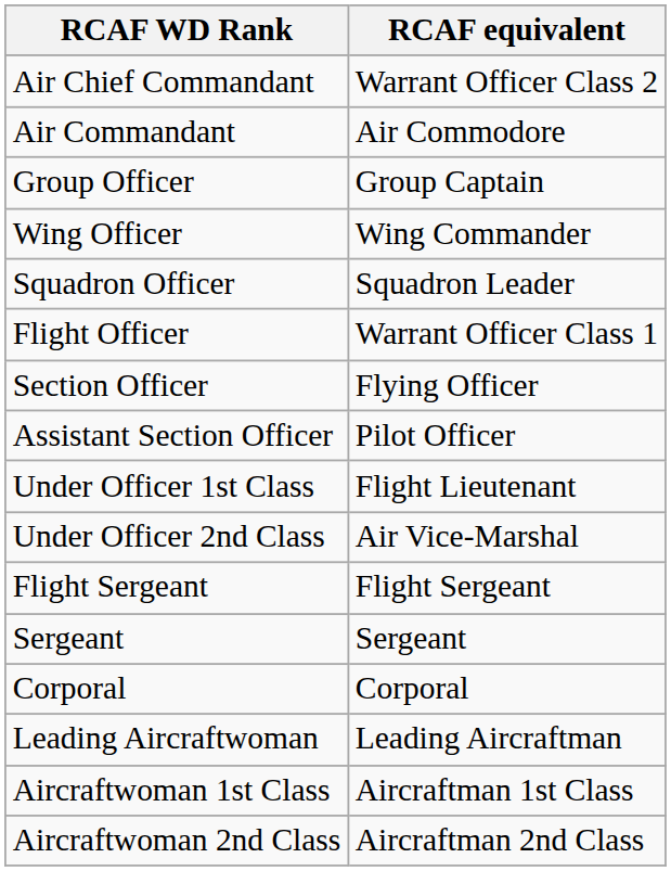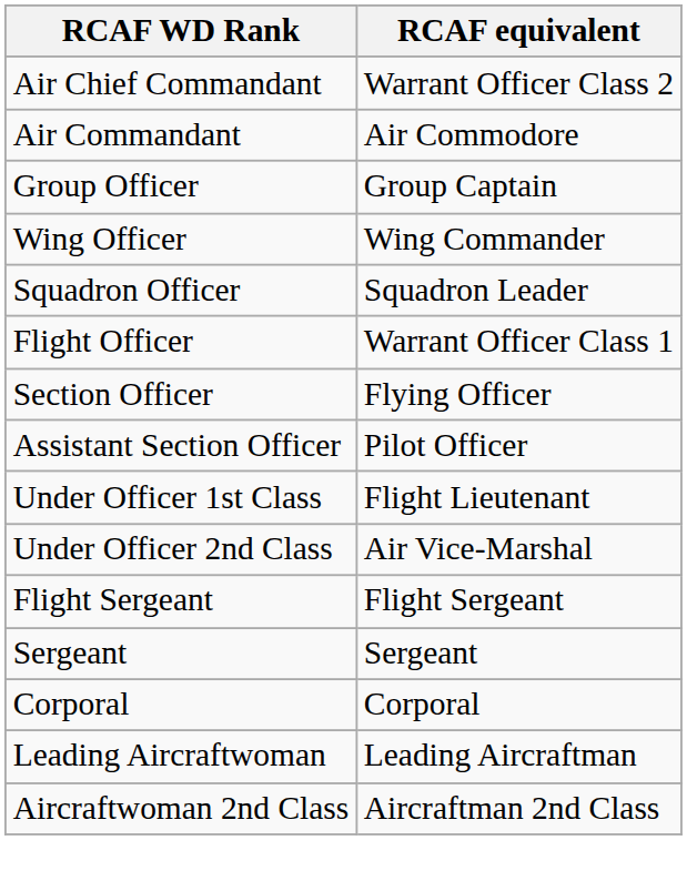 <table class="wikitable">
 <tr>
 <th>RCAF WD Rank</th>
 <th>RCAF equivalent</th>
 </tr>
 <tr>
 <td>Air Chief Commandant</td>
 <td>Warrant Officer Class 2</td>
 </tr>
 <tr>
 <td>Air Commandant</td>
 <td>Air Commodore</td>
 </tr>
 <tr>
 <td>Group Officer</td>
 <td>Group Captain</td>
 </tr>
 <tr>
 <td>Wing Officer</td>
 <td>Wing Commander</td>
 </tr>
 <tr>
 <td>Squadron Officer</td>
 <td>Squadron Leader</td>
 </tr>
 <tr>
 <td>Flight Officer</td>
 <td>Warrant Officer Class 1</td>
 </tr>
 <tr>
 <td>Section Officer</td>
 <td>Flying Officer</td>
 </tr>
 <tr>
 <td>Assistant Section Officer</td>
 <td>Pilot Officer</td>
 </tr>
 <tr>
 <td>Under Officer 1st Class</td>
 <td>Flight Lieutenant</td>
 </tr>
 <tr>
 <td>Under Officer 2nd Class</td>
 <td>Air Vice-Marshal</td>
 </tr>
 <tr>
 <td>Flight Sergeant</td>
 <td>Flight Sergeant</td>
 </tr>
 <tr>
 <td>Sergeant</td>
 <td>Sergeant</td>
 </tr>
 <tr>
 <td>Corporal</td>
 <td>Corporal</td>
 </tr>
 <tr>
 <td>Leading Aircraftwoman</td>
 <td>Leading Aircraftman</td>
 </tr>
 <tr>
-<td>Aircraftwoman 1st Class</td>
-<td>Aircraftman 1st Class</td>
-</tr>
-<tr>
 <td>Aircraftwoman 2nd Class</td>
 <td>Aircraftman 2nd Class</td>
 </tr>
 </table>
